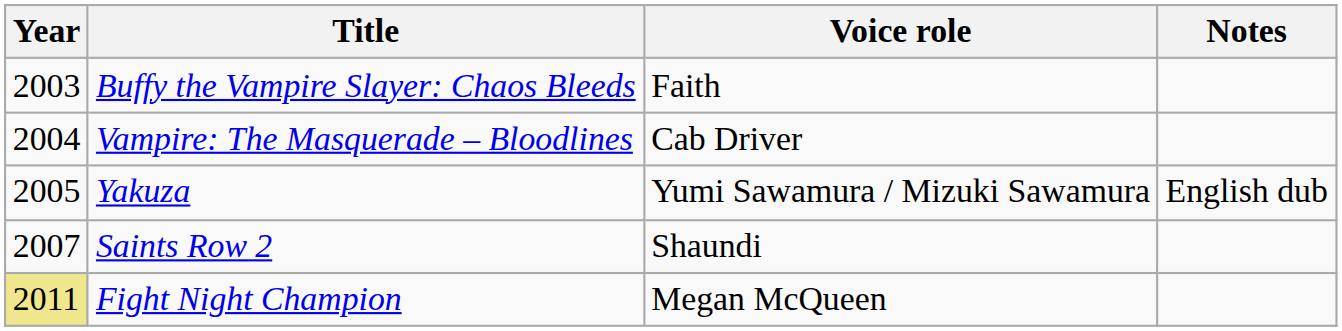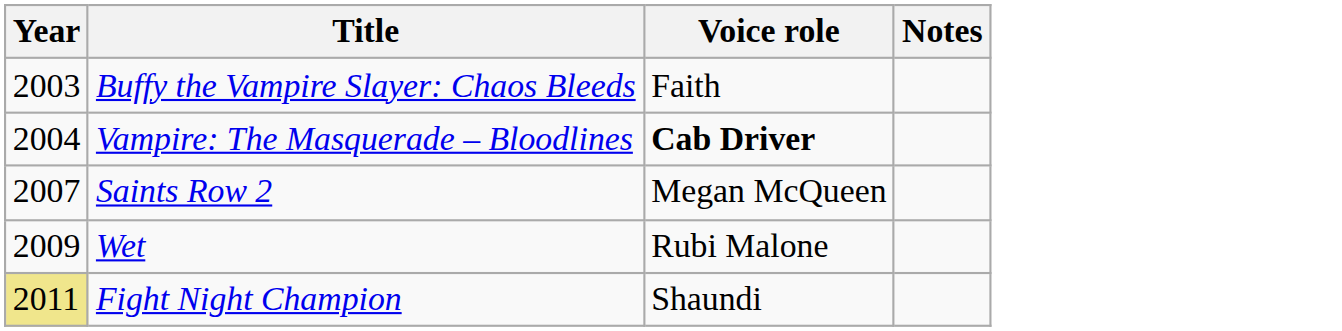 <table class="wikitable sortable">
 <tr>
 <th>Year</th>
 <th>Title</th>
 <th>Voice role</th>
 <th class="unsortable">Notes</th>
 </tr>
 <tr>
 <td>2003</td>
 <td><em><a href='#'>Buffy the Vampire Slayer: Chaos Bleeds</a></em></td>
 <td>Faith</td>
 <td></td>
 </tr>
 <tr>
 <td>2004</td>
 <td><em><a href='#'>Vampire: The Masquerade – Bloodlines</a></em></td>
-<td>Cab Driver</td>
+<td><strong>Cab Driver</strong></td>
 <td></td>
-</tr>
-<tr>
-<td>2005</td>
-<td><em><a href='#'>Yakuza</a></em></td>
-<td>Yumi Sawamura / Mizuki Sawamura</td>
-<td>English dub</td>
 </tr>
 <tr>
 <td>2007</td>
 <td><em><a href='#'>Saints Row 2</a></em></td>
-<td>Shaundi</td>
+<td>Megan McQueen</td>
+<td></td>
+</tr>
+<tr>
+<td>2009</td>
+<td><em><a href='#'>Wet</a></em></td>
+<td>Rubi Malone</td>
 <td></td>
 </tr>
 <tr>
 <td style="background: khaki;">2011</td>
 <td><em><a href='#'>Fight Night Champion</a></em></td>
-<td>Megan McQueen</td>
+<td>Shaundi</td>
 <td></td>
 </tr>
 </table>
